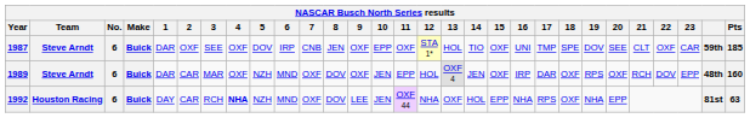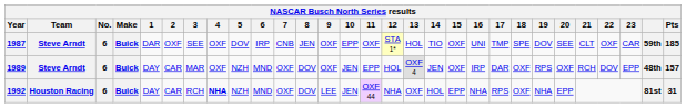 <table class="wikitable" style="text-align:center; font-size:75%">
 <tr>
 <th colspan=45><a href='#'>NASCAR Busch North Series</a> results</th>
 </tr>
 <tr>
 <th>Year</th>
 <th>Team</th>
 <th>No.</th>
 <th>Make</th>
 <th>1</th>
 <th>2</th>
 <th>3</th>
 <th>4</th>
 <th>5</th>
 <th>6</th>
 <th>7</th>
 <th>8</th>
 <th>9</th>
 <th>10</th>
 <th>11</th>
 <th>12</th>
 <th>13</th>
 <th>14</th>
 <th>15</th>
 <th>16</th>
 <th>17</th>
 <th>18</th>
 <th>19</th>
 <th>20</th>
 <th>21</th>
 <th>22</th>
 <th>23</th>
 <th></th>
 <th>Pts</th>
 </tr>
 <tr>
 <th><a href='#'>1987</a></th>
 <th><a href='#'>Steve Arndt</a></th>
 <th>6</th>
 <th><a href='#'>Buick</a></th>
 <td><a href='#'>DAR</a></td>
 <td><a href='#'>OXF</a></td>
 <td><a href='#'>SEE</a></td>
 <td><a href='#'>OXF</a></td>
 <td><a href='#'>DOV</a></td>
 <td><a href='#'>IRP</a></td>
 <td><a href='#'>CNB</a></td>
 <td><a href='#'>JEN</a></td>
 <td><a href='#'>OXF</a></td>
 <td><a href='#'>EPP</a></td>
 <td><a href='#'>OXF</a></td>
 <td style="background:#FFFFBF;"><a href='#'>STA</a><br><small>1*</small></td>
 <td><a href='#'>HOL</a></td>
 <td><a href='#'>TIO</a></td>
 <td><a href='#'>OXF</a></td>
 <td><a href='#'>UNI</a></td>
 <td><a href='#'>TMP</a></td>
 <td><a href='#'>SPE</a></td>
 <td><a href='#'>DOV</a></td>
 <td><a href='#'>SEE</a></td>
 <td><a href='#'>CLT</a></td>
 <td><a href='#'>OXF</a></td>
 <td><a href='#'>CAR</a></td>
 <th>59th</th>
 <th>185</th>
 </tr>
 <tr>
 <th><a href='#'>1989</a></th>
 <th><a href='#'>Steve Arndt</a></th>
 <th>6</th>
 <th><a href='#'>Buick</a></th>
-<td><a href='#'>DAR</a></td>
+<td><a href='#'>DAY</a></td>
 <td><a href='#'>CAR</a></td>
 <td><a href='#'>MAR</a></td>
 <td><a href='#'>OXF</a></td>
 <td><a href='#'>NZH</a></td>
 <td><a href='#'>MND</a></td>
 <td><a href='#'>OXF</a></td>
 <td><a href='#'>DOV</a></td>
 <td><a href='#'>OXF</a></td>
 <td><a href='#'>JEN</a></td>
 <td><a href='#'>EPP</a></td>
 <td><a href='#'>HOL</a></td>
 <td style="background:#DFDFDF;"><a href='#'>OXF</a><br><small>4</small></td>
 <td><a href='#'>JEN</a></td>
 <td><a href='#'>OXF</a></td>
 <td><a href='#'>IRP</a></td>
 <td><a href='#'>DAR</a></td>
 <td><a href='#'>OXF</a></td>
 <td><a href='#'>RPS</a></td>
 <td><a href='#'>OXF</a></td>
 <td><a href='#'>RCH</a></td>
 <td><a href='#'>DOV</a></td>
 <td><a href='#'>EPP</a></td>
 <th>48th</th>
-<th>160</th>
+<th>157</th>
 </tr>
 <tr>
 <th><a href='#'>1992</a></th>
 <th><a href='#'>Houston Racing</a></th>
 <th>6</th>
 <th><a href='#'>Buick</a></th>
 <td><a href='#'>DAY</a></td>
 <td><a href='#'>CAR</a></td>
 <td><a href='#'>RCH</a></td>
 <td><strong><a href='#'>NHA</a></strong></td>
 <td><a href='#'>NZH</a></td>
 <td><a href='#'>MND</a></td>
 <td><a href='#'>OXF</a></td>
 <td><a href='#'>DOV</a></td>
 <td><a href='#'>LEE</a></td>
 <td><a href='#'>JEN</a></td>
 <td style="background:#EFCFFF;"><a href='#'>OXF</a><br><small>44</small></td>
 <td><a href='#'>NHA</a></td>
 <td><a href='#'>OXF</a></td>
 <td><a href='#'>HOL</a></td>
 <td><a href='#'>EPP</a></td>
 <td><a href='#'>NHA</a></td>
 <td><a href='#'>RPS</a></td>
 <td><a href='#'>OXF</a></td>
 <td><a href='#'>NHA</a></td>
 <td><a href='#'>EPP</a></td>
 <td colspan=3></td>
 <th>81st</th>
-<th>63</th>
+<th>31</th>
 </tr>
 </table>
